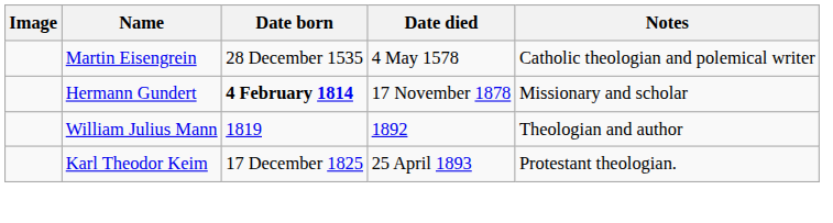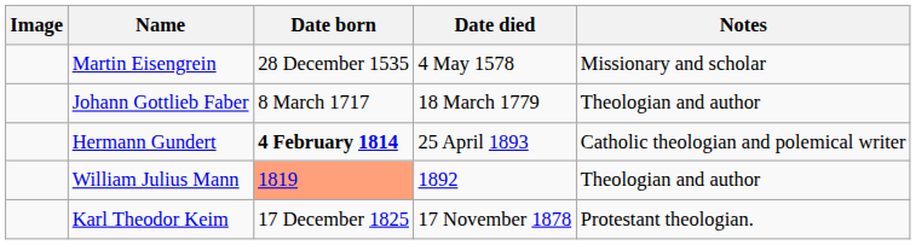 <table class="wikitable sortable" style="font-size:95%;border:0px;text-align:left;line-height:150%;">
 <tr>
 <th>Image</th>
 <th>Name</th>
 <th>Date born</th>
 <th>Date died</th>
 <th class="unsortable">Notes</th>
 </tr>
 <tr>
 <td></td>
 <td><a href='#'>Martin Eisengrein</a></td>
 <td>28 December 1535</td>
 <td>4 May 1578</td>
-<td>Catholic theologian and polemical writer</td>
+<td>Missionary and scholar</td>
+</tr>
+<tr>
+<td></td>
+<td><a href='#'>Johann Gottlieb Faber</a></td>
+<td>8 March 1717</td>
+<td>18 March 1779</td>
+<td>Theologian and author</td>
 </tr>
 <tr>
 <td></td>
 <td><a href='#'>Hermann Gundert</a></td>
 <td><strong>4 February <a href='#'>1814</a></strong></td>
-<td>17 November <a href='#'>1878</a></td>
-<td>Missionary and scholar</td>
+<td>25 April <a href='#'>1893</a></td>
+<td>Catholic theologian and polemical writer</td>
 </tr>
 <tr>
 <td></td>
 <td><a href='#'>William Julius Mann</a></td>
-<td><a href='#'>1819</a></td>
+<td style="background: lightsalmon;"><a href='#'>1819</a></td>
 <td><a href='#'>1892</a></td>
 <td>Theologian and author</td>
 </tr>
 <tr>
 <td></td>
 <td><a href='#'>Karl Theodor Keim</a></td>
 <td>17 December <a href='#'>1825</a></td>
-<td>25 April <a href='#'>1893</a></td>
+<td>17 November <a href='#'>1878</a></td>
 <td>Protestant theologian.</td>
 </tr>
 </table>
